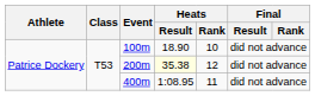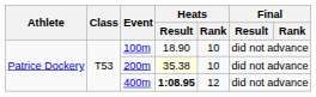 <table class=wikitable style="font-size:90%">
 <tr>
 <th rowspan="2">Athlete</th>
 <th rowspan="2">Class</th>
 <th rowspan="2">Event</th>
 <th colspan="2">Heats</th>
 <th colspan="3">Final</th>
 </tr>
 <tr>
 <th>Result</th>
 <th>Rank</th>
 <th>Result</th>
 <th>Rank</th>
 </tr>
 <tr>
 <td rowspan="3"><a href='#'>Patrice Dockery</a></td>
 <td rowspan="3" style="text-align:center;">T53</td>
 <td><a href='#'>100m</a></td>
 <td style="text-align:center;">18.90</td>
 <td style="text-align:center;">10</td>
 <td style="text-align:center;" colspan="2">did not advance</td>
 </tr>
 <tr>
 <td><a href='#'>200m</a></td>
 <td style="background: lightyellow; text-align:center;">35.38</td>
-<td style="text-align:center;">12</td>
+<td style="text-align:center;">10</td>
 <td style="text-align:center;" colspan="2">did not advance</td>
 </tr>
 <tr>
 <td><a href='#'>400m</a></td>
-<td style="text-align:center;">1:08.95</td>
-<td style="text-align:center;">11</td>
+<td style="text-align:center;"><strong>1:08.95</strong></td>
+<td style="text-align:center;">12</td>
 <td style="text-align:center;" colspan="2">did not advance</td>
 </tr>
 </table>
